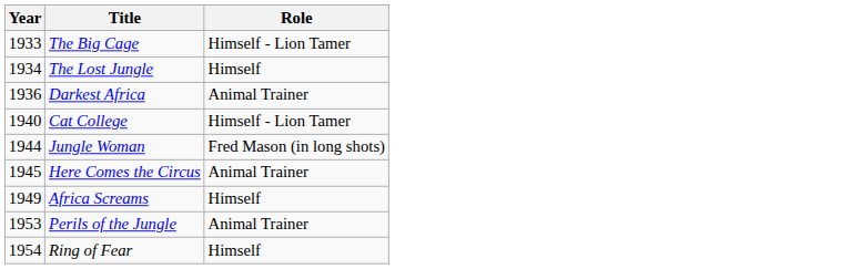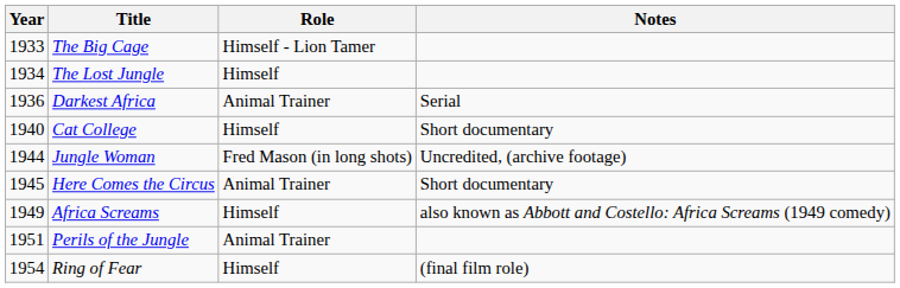 <table class="wikitable">
 <tr>
 <th>Year</th>
 <th>Title</th>
 <th>Role</th>
+<th>Notes</th>
 </tr>
 <tr>
 <td>1933</td>
 <td><em><a href='#'>The Big Cage</a></em></td>
 <td>Himself - Lion Tamer</td>
+<td></td>
 </tr>
 <tr>
 <td>1934</td>
 <td><em><a href='#'>The Lost Jungle</a></em></td>
 <td>Himself</td>
+<td></td>
 </tr>
 <tr>
 <td>1936</td>
 <td><em><a href='#'>Darkest Africa</a></em></td>
 <td>Animal Trainer</td>
+<td>Serial</td>
 </tr>
 <tr>
 <td>1940</td>
 <td><em><a href='#'>Cat College</a></em></td>
-<td>Himself - Lion Tamer</td>
+<td>Himself</td>
+<td>Short documentary</td>
 </tr>
 <tr>
 <td>1944</td>
 <td><em><a href='#'>Jungle Woman</a></em></td>
 <td>Fred Mason (in long shots)</td>
+<td>Uncredited, (archive footage)</td>
 </tr>
 <tr>
 <td>1945</td>
 <td><em><a href='#'>Here Comes the Circus</a></em></td>
 <td>Animal Trainer</td>
+<td>Short documentary</td>
 </tr>
 <tr>
 <td>1949</td>
 <td><em><a href='#'>Africa Screams</a></em></td>
 <td>Himself</td>
+<td>also known as <em>Abbott and Costello: Africa Screams</em> (1949 comedy)</td>
 </tr>
 <tr>
-<td>1953</td>
+<td>1951</td>
 <td><em><a href='#'>Perils of the Jungle</a></em></td>
 <td>Animal Trainer</td>
+<td></td>
 </tr>
 <tr>
 <td>1954</td>
 <td><em>Ring of Fear</em></td>
 <td>Himself</td>
+<td>(final film role)</td>
 </tr>
 </table>
